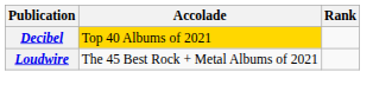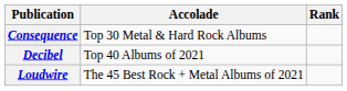 <table class="wikitable sortable plainrowheaders">
 <tr>
 <th>Publication</th>
 <th>Accolade</th>
 <th>Rank</th>
 </tr>
 <tr>
+<th scope="row"><em><a href='#'>Consequence</a></em></th>
+<td>Top 30 Metal & Hard Rock Albums</td>
+<td></td>
+</tr>
+<tr>
 <th scope="row"><em><a href='#'>Decibel</a></em></th>
-<td style="background: gold;">Top 40 Albums of 2021</td>
+<td>Top 40 Albums of 2021</td>
 <td></td>
 </tr>
 <tr>
 <th scope="row"><em><a href='#'>Loudwire</a></em></th>
 <td>The 45 Best Rock + Metal Albums of 2021</td>
 <td></td>
 </tr>
 </table>
